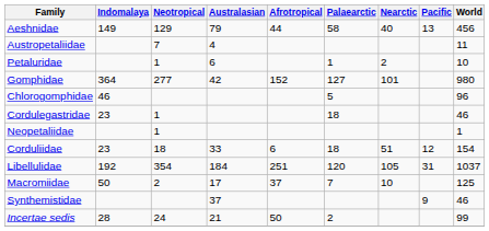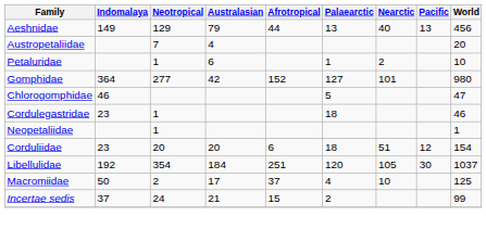 <table class="wikitable sortable collapsible">
 <tr style="font-size:86%">
 <th>Family</th>
 <th><a href='#'>Indomalaya</a></th>
 <th><a href='#'>Neotropical</a></th>
 <th><a href='#'>Australasian</a></th>
 <th><a href='#'>Afrotropical</a></th>
 <th><a href='#'>Palaearctic</a></th>
 <th><a href='#'>Nearctic</a></th>
 <th><a href='#'>Pacific</a></th>
 <th>World</th>
 </tr>
 <tr>
 <td><a href='#'>Aeshnidae</a></td>
 <td>149</td>
 <td>129</td>
 <td>79</td>
 <td>44</td>
-<td>58</td>
+<td>13</td>
 <td>40</td>
 <td>13</td>
 <td>456</td>
 </tr>
 <tr>
 <td><a href='#'>Austropetaliidae</a></td>
 <td></td>
 <td>7</td>
 <td>4</td>
 <td></td>
 <td></td>
 <td></td>
 <td></td>
-<td>11</td>
+<td>20</td>
 </tr>
 <tr>
 <td><a href='#'>Petaluridae</a></td>
 <td></td>
 <td>1</td>
 <td>6</td>
 <td></td>
 <td>1</td>
 <td>2</td>
 <td></td>
 <td>10</td>
 </tr>
 <tr>
 <td><a href='#'>Gomphidae</a></td>
 <td>364</td>
 <td>277</td>
 <td>42</td>
 <td>152</td>
 <td>127</td>
 <td>101</td>
 <td></td>
 <td>980</td>
 </tr>
 <tr>
 <td><a href='#'>Chlorogomphidae</a></td>
 <td>46</td>
 <td></td>
 <td></td>
 <td></td>
 <td>5</td>
 <td></td>
 <td></td>
-<td>96</td>
+<td>47</td>
 </tr>
 <tr>
 <td><a href='#'>Cordulegastridae</a></td>
 <td>23</td>
 <td>1</td>
 <td></td>
 <td></td>
 <td>18</td>
 <td></td>
 <td></td>
 <td>46</td>
 </tr>
 <tr>
 <td><a href='#'>Neopetaliidae</a></td>
 <td></td>
 <td>1</td>
 <td></td>
 <td></td>
 <td></td>
 <td></td>
 <td></td>
 <td>1</td>
 </tr>
 <tr>
 <td><a href='#'>Corduliidae</a></td>
 <td>23</td>
-<td>18</td>
-<td>33</td>
+<td>20</td>
+<td>20</td>
 <td>6</td>
 <td>18</td>
 <td>51</td>
 <td>12</td>
 <td>154</td>
 </tr>
 <tr>
 <td><a href='#'>Libellulidae</a></td>
 <td>192</td>
 <td>354</td>
 <td>184</td>
 <td>251</td>
 <td>120</td>
 <td>105</td>
-<td>31</td>
+<td>30</td>
 <td>1037</td>
 </tr>
 <tr>
 <td><a href='#'>Macromiidae</a></td>
 <td>50</td>
 <td>2</td>
 <td>17</td>
 <td>37</td>
-<td>7</td>
+<td>4</td>
 <td>10</td>
 <td></td>
 <td>125</td>
 </tr>
 <tr>
-<td><a href='#'>Synthemistidae</a></td>
-<td></td>
-<td></td>
+<td><em><a href='#'>Incertae sedis</a></em></td>
 <td>37</td>
-<td></td>
-<td></td>
-<td></td>
-<td>9</td>
-<td>46</td>
-</tr>
-<tr>
-<td><em><a href='#'>Incertae sedis</a></em></td>
-<td>28</td>
 <td>24</td>
 <td>21</td>
-<td>50</td>
+<td>15</td>
 <td>2</td>
 <td></td>
 <td></td>
 <td>99</td>
 </tr>
 <tr>
 </tr>
 </table>
